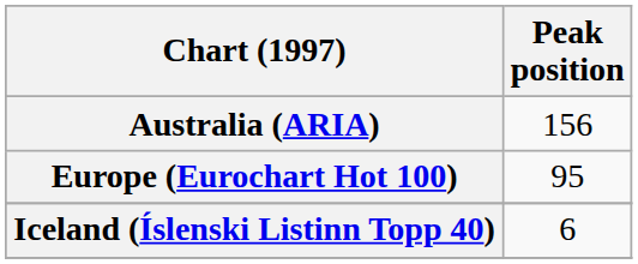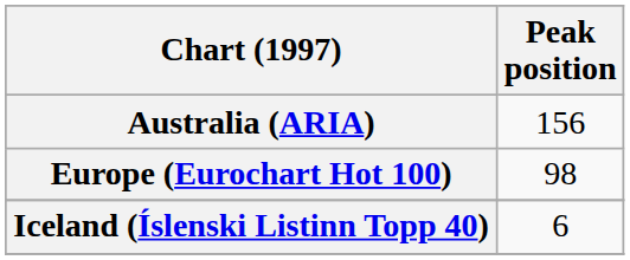 <table class="wikitable sortable plainrowheaders" style="text-align:center">
 <tr>
 <th>Chart (1997)</th>
 <th>Peak<br>position</th>
 </tr>
 <tr>
 <th scope="row">Australia (<a href='#'>ARIA</a>)</th>
 <td align="center">156</td>
 </tr>
 <tr>
 <th scope="row">Europe (<a href='#'>Eurochart Hot 100</a>)</th>
-<td>95</td>
+<td>98</td>
 </tr>
 <tr>
 </tr>
 <tr>
 <th scope="row">Iceland (<a href='#'>Íslenski Listinn Topp 40</a>)</th>
 <td>6</td>
 </tr>
 <tr>
 </tr>
 <tr>
 </tr>
 <tr>
 </tr>
 </table>
